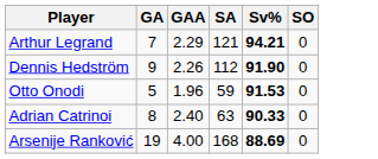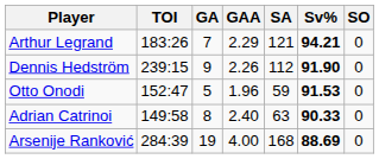 <table class="wikitable sortable" style="text-align:center;">
 <tr>
 <th>Player</th>
+<th>TOI</th>
 <th>GA</th>
 <th>GAA</th>
 <th>SA</th>
 <th>Sv%</th>
 <th>SO</th>
 </tr>
 <tr>
 <td style="text-align:left;"> <a href='#'>Arthur Legrand</a></td>
+<td>183:26</td>
 <td>7</td>
 <td>2.29</td>
 <td>121</td>
 <td><strong>94.21</strong></td>
 <td>0</td>
 </tr>
 <tr>
 <td style="text-align:left;"> <a href='#'>Dennis Hedström</a></td>
+<td>239:15</td>
 <td>9</td>
 <td>2.26</td>
 <td>112</td>
 <td><strong>91.90</strong></td>
 <td>0</td>
 </tr>
 <tr>
 <td style="text-align:left;"> <a href='#'>Otto Onodi</a></td>
+<td>152:47</td>
 <td>5</td>
 <td>1.96</td>
 <td>59</td>
 <td><strong>91.53</strong></td>
 <td>0</td>
 </tr>
 <tr>
 <td style="text-align:left;"> <a href='#'>Adrian Catrinoi</a></td>
+<td>149:58</td>
 <td>8</td>
 <td>2.40</td>
 <td>63</td>
 <td><strong>90.33</strong></td>
 <td>0</td>
 </tr>
 <tr>
 <td style="text-align:left;"> <a href='#'>Arsenije Ranković</a></td>
+<td>284:39</td>
 <td>19</td>
 <td>4.00</td>
 <td>168</td>
 <td><strong>88.69</strong></td>
 <td>0</td>
 </tr>
 </table>
